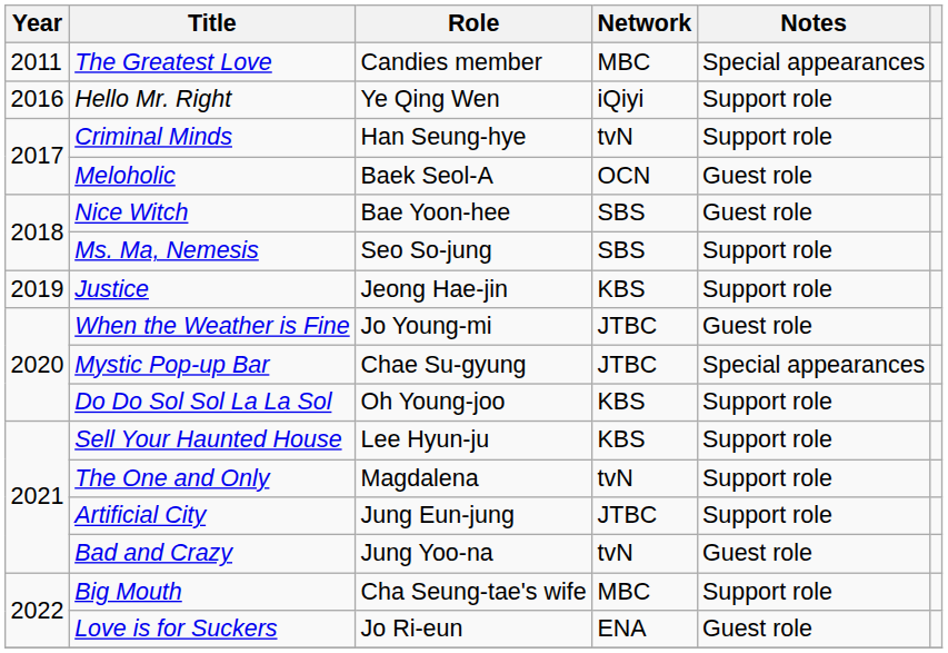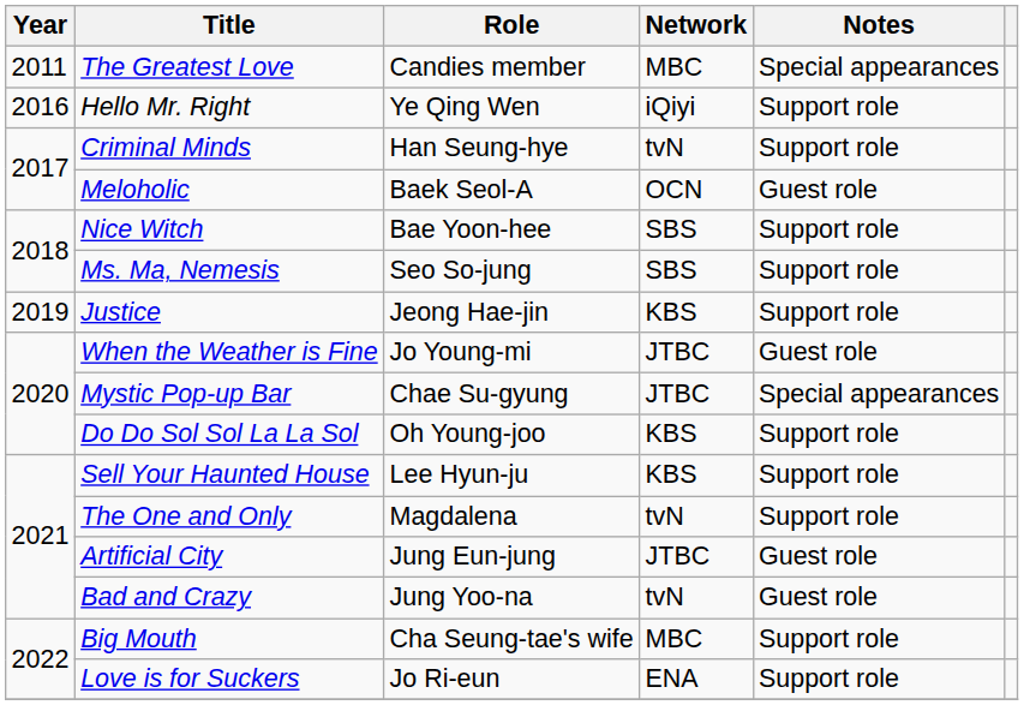 <table class="wikitable">
 <tr>
 <th>Year</th>
 <th>Title</th>
 <th>Role</th>
 <th>Network</th>
 <th>Notes</th>
 <th></th>
 </tr>
 <tr>
 <td>2011</td>
 <td><em><a href='#'>The Greatest Love</a></em></td>
 <td>Candies member</td>
 <td>MBC</td>
 <td>Special appearances</td>
 <td></td>
 </tr>
 <tr>
 <td>2016</td>
 <td><em>Hello Mr. Right</em></td>
 <td>Ye Qing Wen</td>
 <td>iQiyi</td>
 <td>Support role</td>
 <td></td>
 </tr>
 <tr>
 <td rowspan=2>2017</td>
 <td><em><a href='#'>Criminal Minds</a></em></td>
 <td>Han Seung-hye</td>
 <td>tvN</td>
 <td>Support role</td>
 <td></td>
 </tr>
 <tr>
 <td><em><a href='#'>Meloholic</a></em></td>
 <td>Baek Seol-A</td>
 <td>OCN</td>
 <td>Guest role</td>
 <td></td>
 </tr>
 <tr>
 <td rowspan=2>2018</td>
 <td><em><a href='#'>Nice Witch</a></em></td>
 <td>Bae Yoon-hee</td>
 <td>SBS</td>
-<td>Guest role</td>
+<td>Support role</td>
 <td></td>
 </tr>
 <tr>
 <td><em><a href='#'>Ms. Ma, Nemesis</a></em></td>
 <td>Seo So-jung</td>
 <td>SBS</td>
 <td>Support role</td>
 <td></td>
 </tr>
 <tr>
 <td>2019</td>
 <td><em><a href='#'>Justice</a></em></td>
 <td>Jeong Hae-jin</td>
 <td>KBS</td>
 <td>Support role</td>
 <td></td>
 </tr>
 <tr>
 <td rowspan=3>2020</td>
 <td><em><a href='#'>When the Weather is Fine</a></em></td>
 <td>Jo Young-mi</td>
 <td>JTBC</td>
 <td>Guest role</td>
 <td></td>
 </tr>
 <tr>
 <td><em><a href='#'>Mystic Pop-up Bar</a></em></td>
 <td>Chae Su-gyung</td>
 <td>JTBC</td>
 <td>Special appearances</td>
 <td></td>
 </tr>
 <tr>
 <td><em><a href='#'>Do Do Sol Sol La La Sol</a></em></td>
 <td>Oh Young-joo</td>
 <td>KBS</td>
 <td>Support role</td>
 <td></td>
 </tr>
 <tr>
 <td rowspan=4>2021</td>
 <td><em><a href='#'>Sell Your Haunted House</a></em></td>
 <td>Lee Hyun-ju</td>
 <td>KBS</td>
 <td>Support role</td>
 <td></td>
 </tr>
 <tr>
 <td><em><a href='#'>The One and Only</a></em></td>
 <td>Magdalena</td>
 <td>tvN</td>
 <td>Support role</td>
 <td></td>
 </tr>
 <tr>
 <td><em><a href='#'>Artificial City</a></em></td>
 <td>Jung Eun-jung</td>
 <td>JTBC</td>
-<td>Support role</td>
+<td>Guest role</td>
 <td></td>
 </tr>
 <tr>
 <td><em><a href='#'>Bad and Crazy</a></em></td>
 <td>Jung Yoo-na</td>
 <td>tvN</td>
 <td>Guest role</td>
 <td></td>
 </tr>
 <tr>
 <td rowspan=2>2022</td>
 <td><em><a href='#'>Big Mouth</a></em></td>
 <td>Cha Seung-tae's wife</td>
 <td>MBC</td>
 <td>Support role</td>
 <td></td>
 </tr>
 <tr>
 <td><em><a href='#'>Love is for Suckers</a></em></td>
 <td>Jo Ri-eun</td>
 <td>ENA</td>
-<td>Guest role</td>
+<td>Support role</td>
 <td></td>
 </tr>
 <tr>
 </tr>
 </table>
